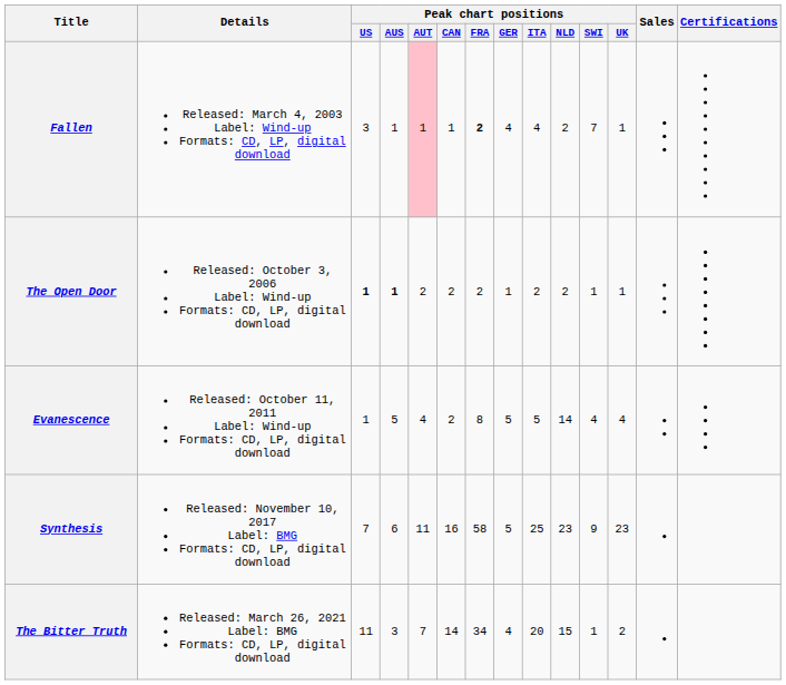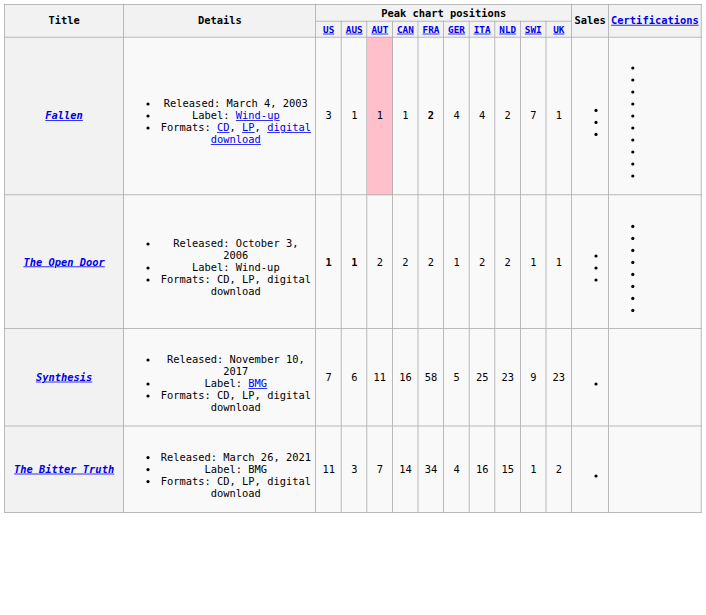 <table class="wikitable plainrowheaders" style="text-align:center">
 <tr>
 <th scope="col" rowspan="2" style="width:11em;">Title</th>
 <th scope="col" rowspan="2" style="width:18em;">Details</th>
 <th scope="col" colspan="10">Peak chart positions</th>
 <th scope="col" rowspan="2">Sales</th>
 <th scope="col" rowspan="2"><a href='#'>Certifications</a></th>
 </tr>
 <tr>
 <th scope="col" style="width:2.25em;font-size:90%;"><a href='#'>US</a><br></th>
 <th scope="col" style="width:2.25em;font-size:90%;"><a href='#'>AUS</a><br></th>
 <th scope="col" style="width:2.25em;font-size:90%;"><a href='#'>AUT</a><br></th>
 <th scope="col" style="width:2.25em;font-size:90%;"><a href='#'>CAN</a><br></th>
 <th scope="col" style="width:2.25em;font-size:90%;"><a href='#'>FRA</a><br></th>
 <th scope="col" style="width:2.25em;font-size:90%;"><a href='#'>GER</a><br></th>
 <th scope="col" style="width:2.25em;font-size:90%;"><a href='#'>ITA</a><br></th>
 <th scope="col" style="width:2.25em;font-size:90%;"><a href='#'>NLD</a><br></th>
 <th scope="col" style="width:2.25em;font-size:90%;"><a href='#'>SWI</a><br></th>
 <th scope="col" style="width:2.25em;font-size:90%;"><a href='#'>UK</a><br></th>
 </tr>
 <tr>
 <th scope="row"><em><a href='#'>Fallen</a></em></th>
 <td><br><ul><li>Released: March 4, 2003</li><li>Label: <a href='#'>Wind-up</a></li><li>Formats: <a href='#'>CD</a>, <a href='#'>LP</a>, <a href='#'>digital download</a></li></ul></td>
 <td>3</td>
 <td>1</td>
 <td style="background: pink;">1</td>
 <td>1</td>
 <td><strong>2</strong></td>
 <td>4</td>
 <td>4</td>
 <td>2</td>
 <td>7</td>
 <td>1</td>
 <td><br><ul><li></li><li></li><li></li></ul></td>
 <td><br><ul><li></li><li></li><li></li><li></li><li></li><li></li><li></li><li></li><li></li><li></li></ul></td>
 </tr>
 <tr>
 <th scope="row"><em><a href='#'>The Open Door</a></em></th>
 <td><br><ul><li>Released: October 3, 2006</li><li>Label: Wind-up</li><li>Formats: CD, LP, digital download</li></ul></td>
 <td><strong>1</strong></td>
 <td><strong>1</strong></td>
 <td>2</td>
 <td>2</td>
 <td>2</td>
 <td>1</td>
 <td>2</td>
 <td>2</td>
 <td>1</td>
 <td>1</td>
 <td><br><ul><li></li><li></li><li></li></ul></td>
 <td><br><ul><li></li><li></li><li></li><li></li><li></li><li></li><li></li><li></li></ul></td>
 </tr>
 <tr>
-<th scope="row"><em><a href='#'>Evanescence</a></em></th>
-<td><br><ul><li>Released: October 11, 2011</li><li>Label: Wind-up</li><li>Formats: CD, LP, digital download</li></ul></td>
-<td>1</td>
-<td>5</td>
-<td>4</td>
-<td>2</td>
-<td>8</td>
-<td>5</td>
-<td>5</td>
-<td>14</td>
-<td>4</td>
-<td>4</td>
-<td><br><ul><li></li><li></li></ul></td>
-<td><br><ul><li></li><li></li><li></li><li></li></ul></td>
-</tr>
-<tr>
 <th scope="row"><em><a href='#'>Synthesis</a></em></th>
 <td><br><ul><li>Released: November 10, 2017</li><li>Label: <a href='#'>BMG</a></li><li>Formats: CD, LP, digital download</li></ul></td>
 <td>7</td>
 <td>6</td>
 <td>11</td>
 <td>16</td>
 <td>58</td>
 <td>5</td>
 <td>25</td>
 <td>23</td>
 <td>9</td>
 <td>23</td>
 <td><br><ul><li></li></ul></td>
 <td></td>
 </tr>
 <tr>
 <th scope="row"><em><a href='#'>The Bitter Truth</a></em></th>
 <td><br><ul><li>Released: March 26, 2021</li><li>Label: BMG</li><li>Formats: CD, LP, digital download</li></ul></td>
 <td>11</td>
 <td>3</td>
 <td>7</td>
 <td>14</td>
 <td>34</td>
 <td>4</td>
-<td>20</td>
+<td>16</td>
 <td>15</td>
 <td>1</td>
 <td>2</td>
 <td><br><ul><li></li></ul></td>
 <td></td>
 </tr>
 </table>
